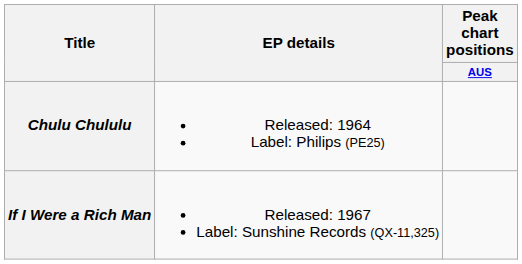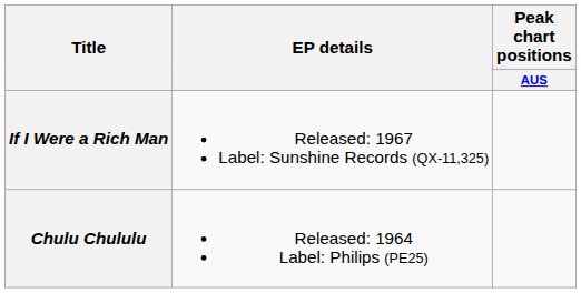 <table class="wikitable plainrowheaders" style="text-align:center;">
 <tr>
 <th rowspan="2">Title</th>
 <th rowspan="2">EP details</th>
 <th>Peak chart positions</th>
 </tr>
 <tr>
 <th style="width:3em;font-size:75%"><a href='#'>AUS</a></th>
 </tr>
 <tr>
+<th scope="row"><em>If I Were a Rich Man</em></th>
+<td><br><ul><li>Released: 1967</li><li>Label: Sunshine Records <small>(QX-11,325)</small></li></ul></td>
+<td></td>
+</tr>
+<tr>
 <th scope="row"><em>Chulu Chululu</em></th>
 <td><br><ul><li>Released: 1964</li><li>Label: Philips <small>(PE25)</small></li></ul></td>
 <td></td>
 </tr>
-<tr>
-<th scope="row"><em>If I Were a Rich Man</em></th>
-<td><br><ul><li>Released: 1967</li><li>Label: Sunshine Records <small>(QX-11,325)</small></li></ul></td>
-<td></td>
-</tr>
 </table>
